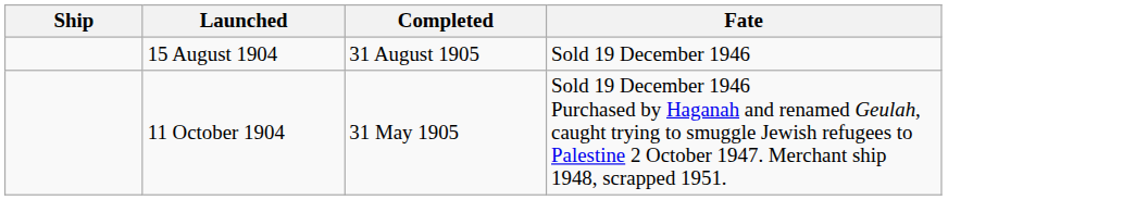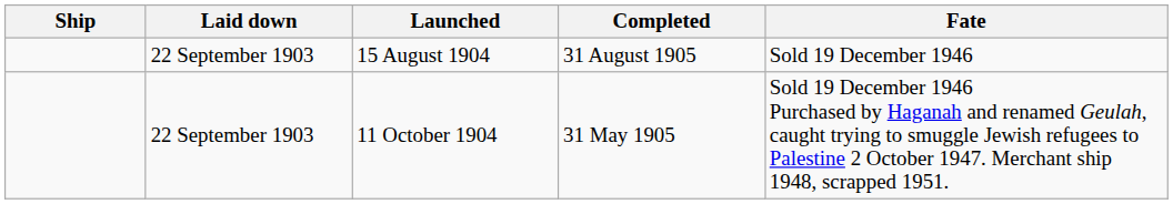 <table class="wikitable">
 <tr>
 <th scope="col" width="100px">Ship</th>
+<th scope="col" width="150px">Laid down</th>
 <th scope="col" width="150px">Launched</th>
 <th scope="col" width="150px">Completed</th>
 <th scope="col" width="300px">Fate</th>
 </tr>
 <tr>
 <td></td>
+<td>22 September 1903</td>
 <td>15 August 1904</td>
 <td>31 August 1905</td>
 <td>Sold 19 December 1946</td>
 </tr>
 <tr>
 <td></td>
+<td>22 September 1903</td>
 <td>11 October 1904</td>
 <td>31 May 1905</td>
 <td>Sold 19 December 1946 <br>Purchased by <a href='#'>Haganah</a> and renamed <em>Geulah</em>, caught trying to smuggle Jewish refugees to <a href='#'>Palestine</a> 2 October 1947. Merchant ship 1948, scrapped 1951.</td>
 </tr>
 </table>
